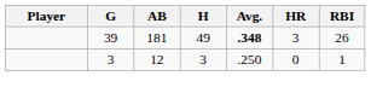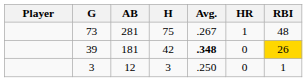 <table class="wikitable sortable">
 <tr>
 <th bgcolor="#DDDDFF" width="16%">Player</th>
 <th bgcolor="#DDDDFF" width="9%">G</th>
 <th bgcolor="#DDDDFF" width="9%">AB</th>
 <th bgcolor="#DDDDFF" width="9%">H</th>
 <th bgcolor="#DDDDFF" width="9%">Avg.</th>
 <th bgcolor="#DDDDFF" width="9%">HR</th>
 <th bgcolor="#DDDDFF" width="9%">RBI</th>
 </tr>
 <tr align="center">
 <td></td>
+<td>73</td>
+<td>281</td>
+<td>75</td>
+<td>.267</td>
+<td>1</td>
+<td>48</td>
+</tr>
+<tr align="center">
+<td></td>
 <td>39</td>
 <td>181</td>
-<td>49</td>
+<td>42</td>
 <td><strong>.348</strong></td>
-<td>3</td>
-<td>26</td>
+<td>0</td>
+<td style="background: gold;">26</td>
 </tr>
 <tr align="center">
 <td></td>
 <td>3</td>
 <td>12</td>
 <td>3</td>
 <td>.250</td>
 <td>0</td>
 <td>1</td>
 </tr>
 </table>
